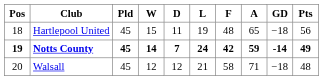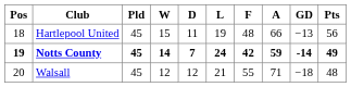 <table class="toccolours" border="1" cellpadding="4" cellspacing="0" style="text-align:center; border-collapse: collapse; margin:0;">
 <tr>
 <th width=30>Pos</th>
 <th>Club</th>
 <th width=30>Pld</th>
 <th width=30>W</th>
 <th width=30>D</th>
 <th width=30>L</th>
 <th width=30>F</th>
 <th width=30>A</th>
 <th width=30>GD</th>
 <th width=30>Pts</th>
 </tr>
 <tr>
 <td>18</td>
 <td align=left><a href='#'>Hartlepool United</a></td>
 <td>45</td>
 <td>15</td>
 <td>11</td>
 <td>19</td>
 <td>48</td>
-<td>65</td>
-<td>−18</td>
+<td>66</td>
+<td>−13</td>
 <td>56</td>
 </tr>
 <tr>
 <td><strong>19</strong></td>
 <td align=left><strong><a href='#'>Notts County</a></strong></td>
 <td><strong>45</strong></td>
 <td><strong>14</strong></td>
 <td><strong>7</strong></td>
 <td><strong>24</strong></td>
 <td><strong>42</strong></td>
 <td><strong>59</strong></td>
 <td><strong>-14</strong></td>
 <td><strong>49</strong></td>
 </tr>
 <tr>
 <td>20</td>
 <td align=left><a href='#'>Walsall</a></td>
 <td>45</td>
 <td>12</td>
 <td>12</td>
 <td>21</td>
-<td>58</td>
+<td>55</td>
 <td>71</td>
 <td>−18</td>
 <td>48</td>
 </tr>
 </table>
